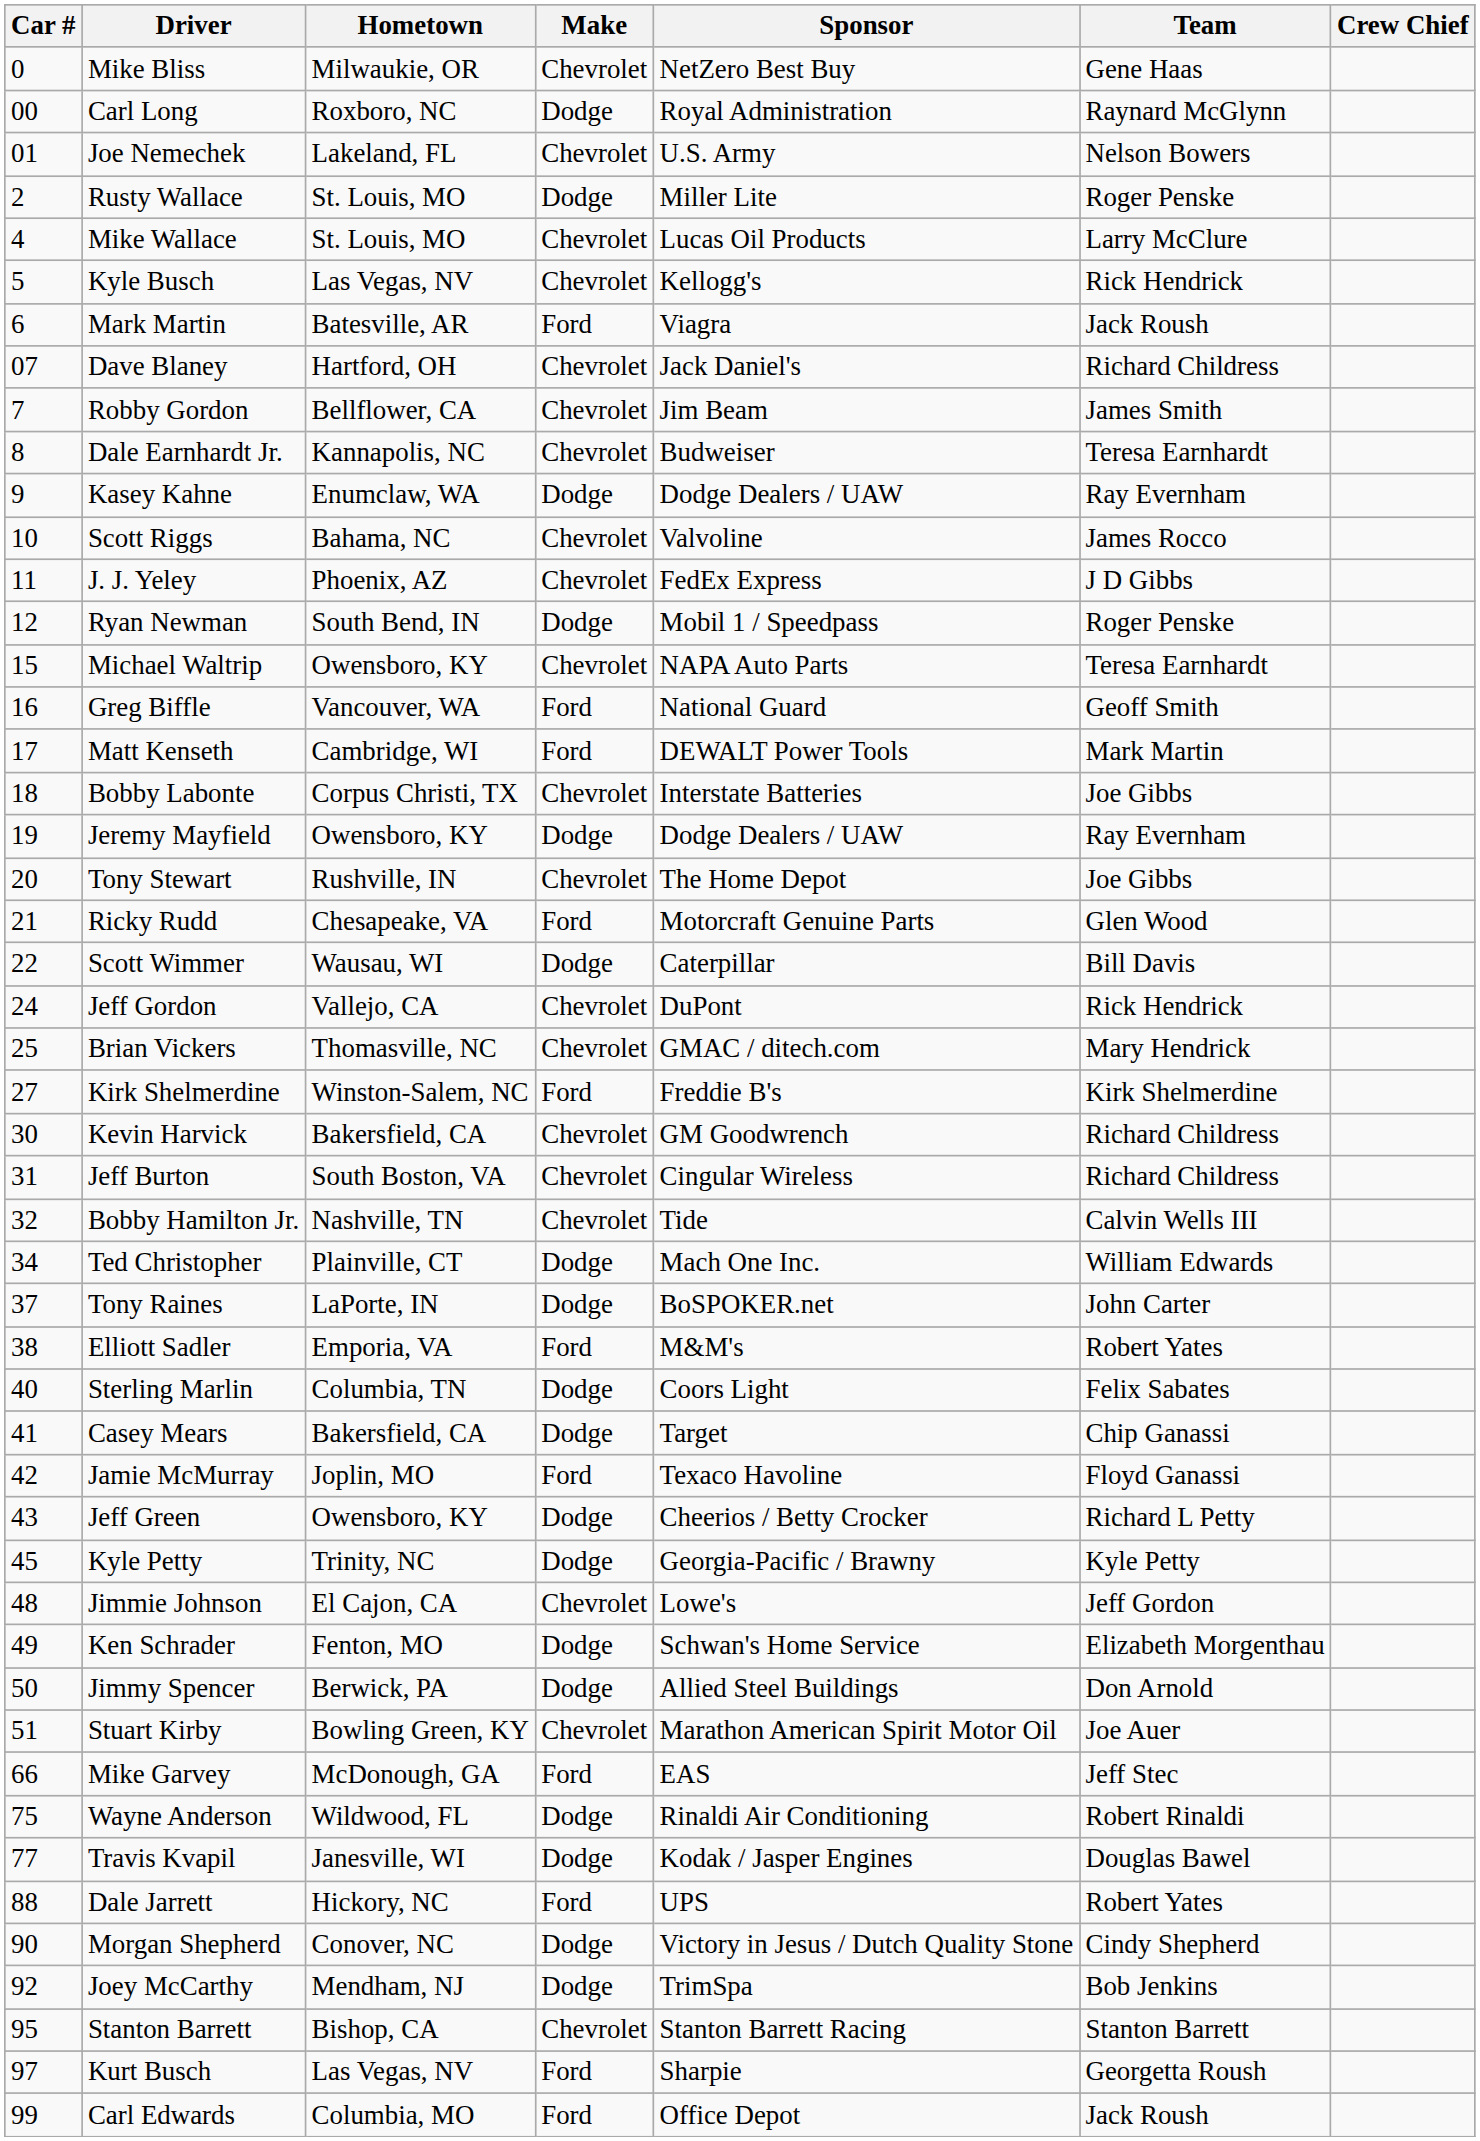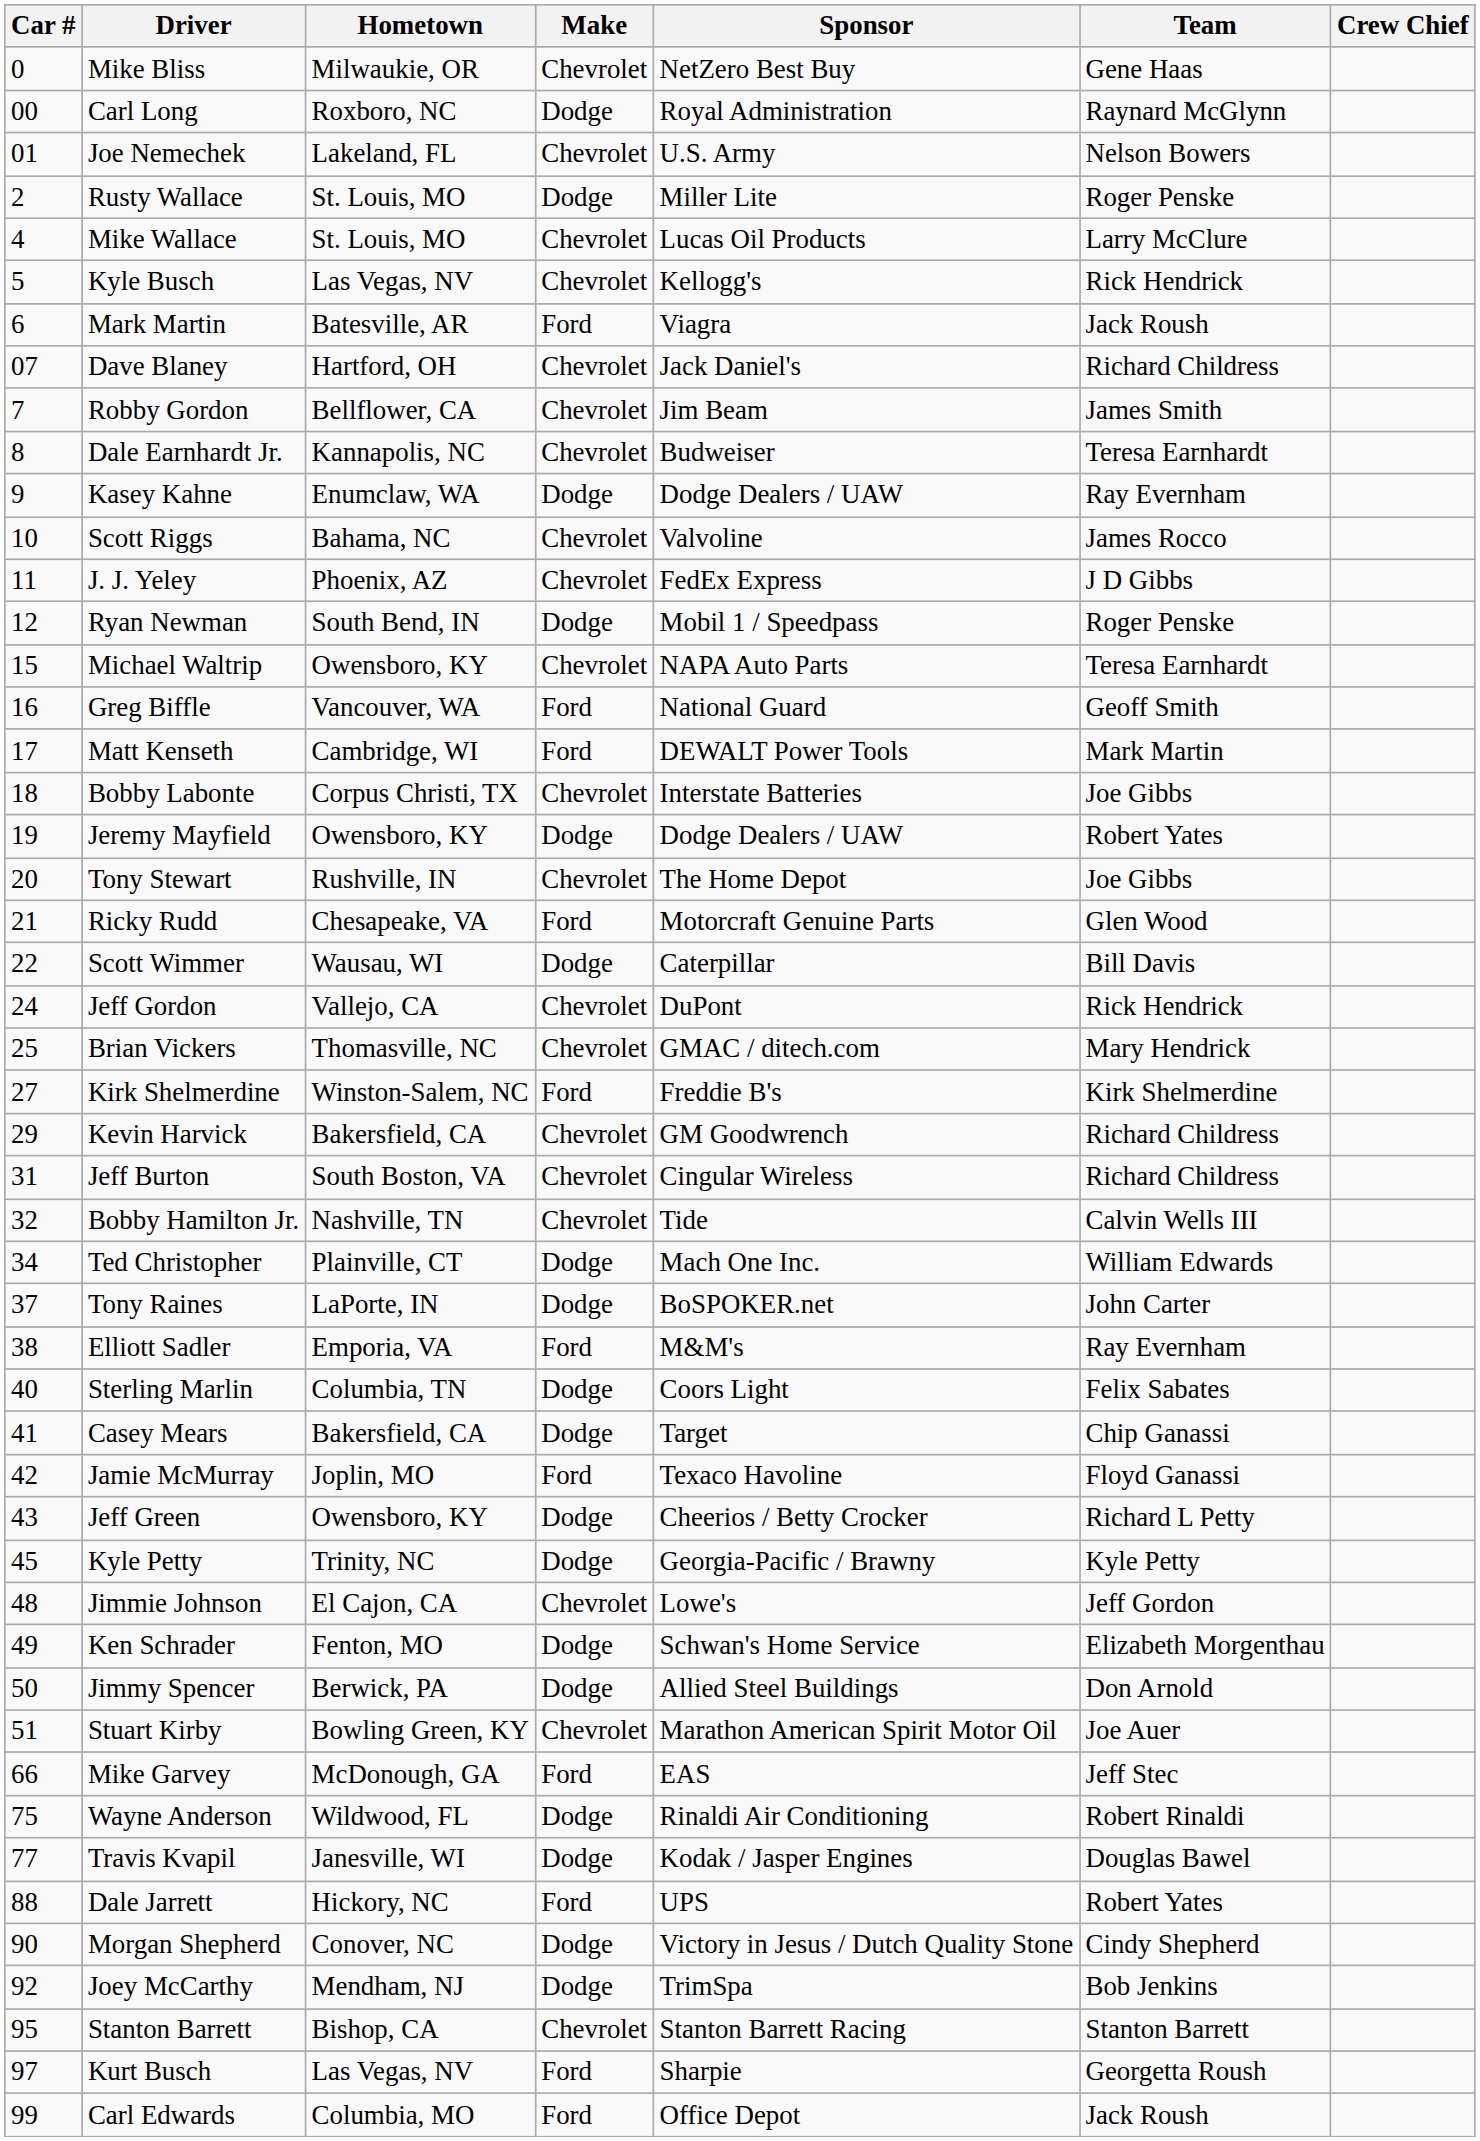 <table class="wikitable">
 <tr>
 <th colspan="1" rowspan="1">Car #</th>
 <th colspan="1" rowspan="1"><abbr>Driver</abbr></th>
 <th colspan="1" rowspan="1"><abbr>Hometown</abbr></th>
 <th colspan="1" rowspan="1"><abbr>Make</abbr></th>
 <th colspan="1" rowspan="1"><abbr>Sponsor</abbr></th>
 <th colspan="1" rowspan="1"><abbr>Team</abbr></th>
 <th colspan="1" rowspan="1"><abbr>Crew Chief</abbr></th>
 </tr>
 <tr>
 <td>0</td>
 <td>Mike Bliss</td>
 <td>Milwaukie, OR</td>
 <td>Chevrolet</td>
 <td>NetZero Best Buy</td>
 <td>Gene Haas</td>
 <td></td>
 </tr>
 <tr>
 <td>00</td>
 <td>Carl Long</td>
 <td>Roxboro, NC</td>
 <td>Dodge</td>
 <td>Royal Administration</td>
 <td>Raynard McGlynn</td>
 <td></td>
 </tr>
 <tr>
 <td>01</td>
 <td>Joe Nemechek</td>
 <td>Lakeland, FL</td>
 <td>Chevrolet</td>
 <td>U.S. Army</td>
 <td>Nelson Bowers</td>
 <td></td>
 </tr>
 <tr>
 <td>2</td>
 <td>Rusty Wallace</td>
 <td>St. Louis, MO</td>
 <td>Dodge</td>
 <td>Miller Lite</td>
 <td>Roger Penske</td>
 <td></td>
 </tr>
 <tr>
 <td>4</td>
 <td>Mike Wallace</td>
 <td>St. Louis, MO</td>
 <td>Chevrolet</td>
 <td>Lucas Oil Products</td>
 <td>Larry McClure</td>
 <td></td>
 </tr>
 <tr>
 <td>5</td>
 <td>Kyle Busch</td>
 <td>Las Vegas, NV</td>
 <td>Chevrolet</td>
 <td>Kellogg's</td>
 <td>Rick Hendrick</td>
 <td></td>
 </tr>
 <tr>
 <td>6</td>
 <td>Mark Martin</td>
 <td>Batesville, AR</td>
 <td>Ford</td>
 <td>Viagra</td>
 <td>Jack Roush</td>
 <td></td>
 </tr>
 <tr>
 <td>07</td>
 <td>Dave Blaney</td>
 <td>Hartford, OH</td>
 <td>Chevrolet</td>
 <td>Jack Daniel's</td>
 <td>Richard Childress</td>
 <td></td>
 </tr>
 <tr>
 <td>7</td>
 <td>Robby Gordon</td>
 <td>Bellflower, CA</td>
 <td>Chevrolet</td>
 <td>Jim Beam</td>
 <td>James Smith</td>
 <td></td>
 </tr>
 <tr>
 <td>8</td>
 <td>Dale Earnhardt Jr.</td>
 <td>Kannapolis, NC</td>
 <td>Chevrolet</td>
 <td>Budweiser</td>
 <td>Teresa Earnhardt</td>
 <td></td>
 </tr>
 <tr>
 <td>9</td>
 <td>Kasey Kahne</td>
 <td>Enumclaw, WA</td>
 <td>Dodge</td>
 <td>Dodge Dealers / UAW</td>
 <td>Ray Evernham</td>
 <td></td>
 </tr>
 <tr>
 <td>10</td>
 <td>Scott Riggs</td>
 <td>Bahama, NC</td>
 <td>Chevrolet</td>
 <td>Valvoline</td>
 <td>James Rocco</td>
 <td></td>
 </tr>
 <tr>
 <td>11</td>
 <td>J. J. Yeley</td>
 <td>Phoenix, AZ</td>
 <td>Chevrolet</td>
 <td>FedEx Express</td>
 <td>J D Gibbs</td>
 <td></td>
 </tr>
 <tr>
 <td>12</td>
 <td>Ryan Newman</td>
 <td>South Bend, IN</td>
 <td>Dodge</td>
 <td>Mobil 1 / Speedpass</td>
 <td>Roger Penske</td>
 <td></td>
 </tr>
 <tr>
 <td>15</td>
 <td>Michael Waltrip</td>
 <td>Owensboro, KY</td>
 <td>Chevrolet</td>
 <td>NAPA Auto Parts</td>
 <td>Teresa Earnhardt</td>
 <td></td>
 </tr>
 <tr>
 <td>16</td>
 <td>Greg Biffle</td>
 <td>Vancouver, WA</td>
 <td>Ford</td>
 <td>National Guard</td>
 <td>Geoff Smith</td>
 <td></td>
 </tr>
 <tr>
 <td>17</td>
 <td>Matt Kenseth</td>
 <td>Cambridge, WI</td>
 <td>Ford</td>
 <td>DEWALT Power Tools</td>
 <td>Mark Martin</td>
 <td></td>
 </tr>
 <tr>
 <td>18</td>
 <td>Bobby Labonte</td>
 <td>Corpus Christi, TX</td>
 <td>Chevrolet</td>
 <td>Interstate Batteries</td>
 <td>Joe Gibbs</td>
 <td></td>
 </tr>
 <tr>
 <td>19</td>
 <td>Jeremy Mayfield</td>
 <td>Owensboro, KY</td>
 <td>Dodge</td>
 <td>Dodge Dealers / UAW</td>
-<td>Ray Evernham</td>
+<td>Robert Yates</td>
 <td></td>
 </tr>
 <tr>
 <td>20</td>
 <td>Tony Stewart</td>
 <td>Rushville, IN</td>
 <td>Chevrolet</td>
 <td>The Home Depot</td>
 <td>Joe Gibbs</td>
 <td></td>
 </tr>
 <tr>
 <td>21</td>
 <td>Ricky Rudd</td>
 <td>Chesapeake, VA</td>
 <td>Ford</td>
 <td>Motorcraft Genuine Parts</td>
 <td>Glen Wood</td>
 <td></td>
 </tr>
 <tr>
 <td>22</td>
 <td>Scott Wimmer</td>
 <td>Wausau, WI</td>
 <td>Dodge</td>
 <td>Caterpillar</td>
 <td>Bill Davis</td>
 <td></td>
 </tr>
 <tr>
 <td>24</td>
 <td>Jeff Gordon</td>
 <td>Vallejo, CA</td>
 <td>Chevrolet</td>
 <td>DuPont</td>
 <td>Rick Hendrick</td>
 <td></td>
 </tr>
 <tr>
 <td>25</td>
 <td>Brian Vickers</td>
 <td>Thomasville, NC</td>
 <td>Chevrolet</td>
 <td>GMAC / ditech.com</td>
 <td>Mary Hendrick</td>
 <td></td>
 </tr>
 <tr>
 <td>27</td>
 <td>Kirk Shelmerdine</td>
 <td>Winston-Salem, NC</td>
 <td>Ford</td>
 <td>Freddie B's</td>
 <td>Kirk Shelmerdine</td>
 <td></td>
 </tr>
 <tr>
-<td>30</td>
+<td>29</td>
 <td>Kevin Harvick</td>
 <td>Bakersfield, CA</td>
 <td>Chevrolet</td>
 <td>GM Goodwrench</td>
 <td>Richard Childress</td>
 <td></td>
 </tr>
 <tr>
 <td>31</td>
 <td>Jeff Burton</td>
 <td>South Boston, VA</td>
 <td>Chevrolet</td>
 <td>Cingular Wireless</td>
 <td>Richard Childress</td>
 <td></td>
 </tr>
 <tr>
 <td>32</td>
 <td>Bobby Hamilton Jr.</td>
 <td>Nashville, TN</td>
 <td>Chevrolet</td>
 <td>Tide</td>
 <td>Calvin Wells III</td>
 <td></td>
 </tr>
 <tr>
 <td>34</td>
 <td>Ted Christopher</td>
 <td>Plainville, CT</td>
 <td>Dodge</td>
 <td>Mach One Inc.</td>
 <td>William Edwards</td>
 <td></td>
 </tr>
 <tr>
 <td>37</td>
 <td>Tony Raines</td>
 <td>LaPorte, IN</td>
 <td>Dodge</td>
 <td>BoSPOKER.net</td>
 <td>John Carter</td>
 <td></td>
 </tr>
 <tr>
 <td>38</td>
 <td>Elliott Sadler</td>
 <td>Emporia, VA</td>
 <td>Ford</td>
 <td>M&M's</td>
-<td>Robert Yates</td>
+<td>Ray Evernham</td>
 <td></td>
 </tr>
 <tr>
 <td>40</td>
 <td>Sterling Marlin</td>
 <td>Columbia, TN</td>
 <td>Dodge</td>
 <td>Coors Light</td>
 <td>Felix Sabates</td>
 <td></td>
 </tr>
 <tr>
 <td>41</td>
 <td>Casey Mears</td>
 <td>Bakersfield, CA</td>
 <td>Dodge</td>
 <td>Target</td>
 <td>Chip Ganassi</td>
 <td></td>
 </tr>
 <tr>
 <td>42</td>
 <td>Jamie McMurray</td>
 <td>Joplin, MO</td>
 <td>Ford</td>
 <td>Texaco Havoline</td>
 <td>Floyd Ganassi</td>
 <td></td>
 </tr>
 <tr>
 <td>43</td>
 <td>Jeff Green</td>
 <td>Owensboro, KY</td>
 <td>Dodge</td>
 <td>Cheerios / Betty Crocker</td>
 <td>Richard L Petty</td>
 <td></td>
 </tr>
 <tr>
 <td>45</td>
 <td>Kyle Petty</td>
 <td>Trinity, NC</td>
 <td>Dodge</td>
 <td>Georgia-Pacific / Brawny</td>
 <td>Kyle Petty</td>
 <td></td>
 </tr>
 <tr>
 <td>48</td>
 <td>Jimmie Johnson</td>
 <td>El Cajon, CA</td>
 <td>Chevrolet</td>
 <td>Lowe's</td>
 <td>Jeff Gordon</td>
 <td></td>
 </tr>
 <tr>
 <td>49</td>
 <td>Ken Schrader</td>
 <td>Fenton, MO</td>
 <td>Dodge</td>
 <td>Schwan's Home Service</td>
 <td>Elizabeth Morgenthau</td>
 <td></td>
 </tr>
 <tr>
 <td>50</td>
 <td>Jimmy Spencer</td>
 <td>Berwick, PA</td>
 <td>Dodge</td>
 <td>Allied Steel Buildings</td>
 <td>Don Arnold</td>
 <td></td>
 </tr>
 <tr>
 <td>51</td>
 <td>Stuart Kirby</td>
 <td>Bowling Green, KY</td>
 <td>Chevrolet</td>
 <td>Marathon American Spirit Motor Oil</td>
 <td>Joe Auer</td>
 <td></td>
 </tr>
 <tr>
 <td>66</td>
 <td>Mike Garvey</td>
 <td>McDonough, GA</td>
 <td>Ford</td>
 <td>EAS</td>
 <td>Jeff Stec</td>
 <td></td>
 </tr>
 <tr>
 <td>75</td>
 <td>Wayne Anderson</td>
 <td>Wildwood, FL</td>
 <td>Dodge</td>
 <td>Rinaldi Air Conditioning</td>
 <td>Robert Rinaldi</td>
 <td></td>
 </tr>
 <tr>
 <td>77</td>
 <td>Travis Kvapil</td>
 <td>Janesville, WI</td>
 <td>Dodge</td>
 <td>Kodak / Jasper Engines</td>
 <td>Douglas Bawel</td>
 <td></td>
 </tr>
 <tr>
 <td>88</td>
 <td>Dale Jarrett</td>
 <td>Hickory, NC</td>
 <td>Ford</td>
 <td>UPS</td>
 <td>Robert Yates</td>
 <td></td>
 </tr>
 <tr>
 <td>90</td>
 <td>Morgan Shepherd</td>
 <td>Conover, NC</td>
 <td>Dodge</td>
 <td>Victory in Jesus / Dutch Quality Stone</td>
 <td>Cindy Shepherd</td>
 <td></td>
 </tr>
 <tr>
 <td>92</td>
 <td>Joey McCarthy</td>
 <td>Mendham, NJ</td>
 <td>Dodge</td>
 <td>TrimSpa</td>
 <td>Bob Jenkins</td>
 <td></td>
 </tr>
 <tr>
 <td>95</td>
 <td>Stanton Barrett</td>
 <td>Bishop, CA</td>
 <td>Chevrolet</td>
 <td>Stanton Barrett Racing</td>
 <td>Stanton Barrett</td>
 <td></td>
 </tr>
 <tr>
 <td>97</td>
 <td>Kurt Busch</td>
 <td>Las Vegas, NV</td>
 <td>Ford</td>
 <td>Sharpie</td>
 <td>Georgetta Roush</td>
 <td></td>
 </tr>
 <tr>
 <td>99</td>
 <td>Carl Edwards</td>
 <td>Columbia, MO</td>
 <td>Ford</td>
 <td>Office Depot</td>
 <td>Jack Roush</td>
 <td></td>
 </tr>
 </table>
